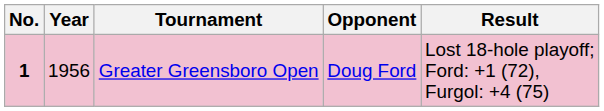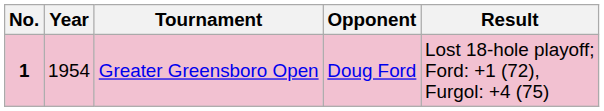 <table class="wikitable" style="font-size:95%;">
 <tr>
 <th>No.</th>
 <th>Year</th>
 <th>Tournament</th>
 <th>Opponent</th>
 <th>Result</th>
 </tr>
 <tr style="background:#F2C1D1;">
 <td align=center><strong>1</strong></td>
-<td>1956</td>
+<td>1954</td>
 <td><a href='#'>Greater Greensboro Open</a></td>
 <td> <a href='#'>Doug Ford</a></td>
 <td>Lost 18-hole playoff;<br>Ford: +1 (72),<br>Furgol: +4 (75)</td>
 </tr>
 </table>
